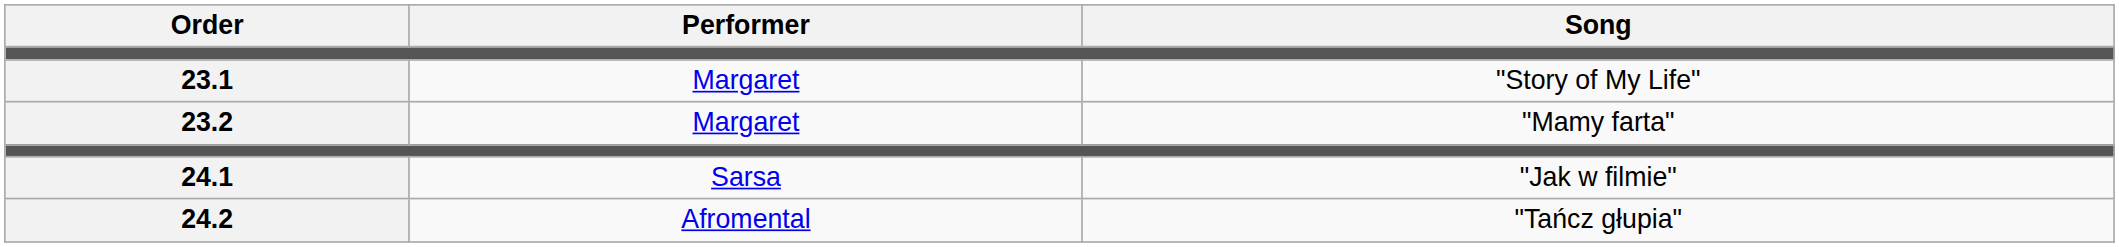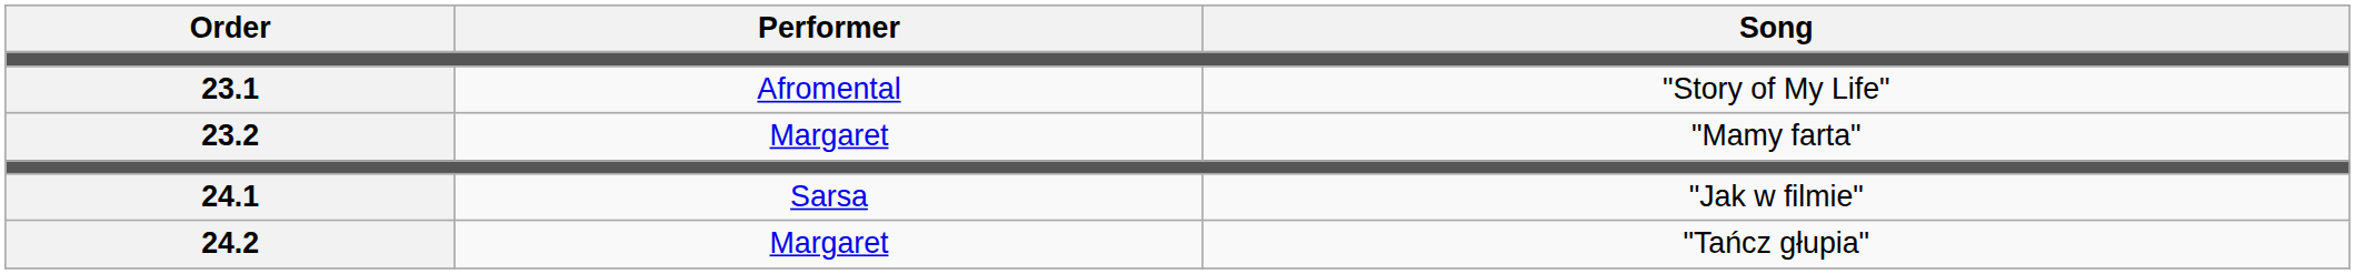 <table class="wikitable" style="text-align:center; width:100%">
 <tr>
 <th>Order</th>
 <th>Performer</th>
 <th>Song</th>
 </tr>
 <tr>
 <td colspan="10" style="background:#555"></td>
 </tr>
 <tr>
 <th>23.1</th>
-<td><a href='#'>Margaret</a></td>
+<td><a href='#'>Afromental</a></td>
 <td>"Story of My Life"</td>
 </tr>
 <tr>
 <th>23.2</th>
 <td><a href='#'>Margaret</a></td>
 <td>"Mamy farta"</td>
 </tr>
 <tr>
 <td colspan="10" style="background:#555"></td>
 </tr>
 <tr>
 <th>24.1</th>
 <td><a href='#'>Sarsa</a></td>
 <td>"Jak w filmie"</td>
 </tr>
 <tr>
 <th>24.2</th>
-<td><a href='#'>Afromental</a></td>
+<td><a href='#'>Margaret</a></td>
 <td>"Tańcz głupia"</td>
 </tr>
 </table>
